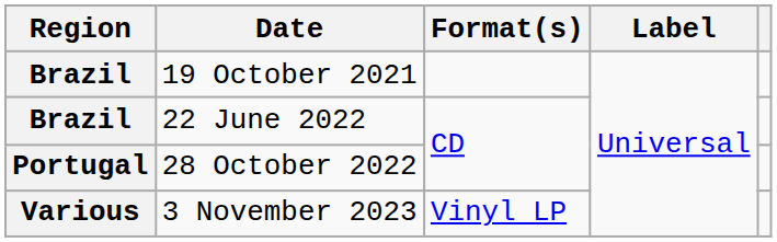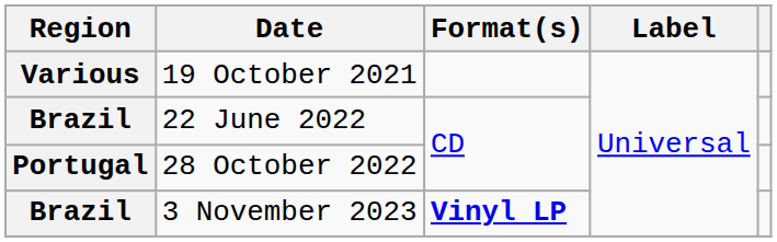 <table class="wikitable plainrowheaders">
 <tr>
 <th scope="col">Region</th>
 <th scope="col">Date</th>
 <th scope="col">Format(s)</th>
 <th scope="col">Label</th>
 <th scope="col"></th>
 </tr>
 <tr>
-<th scope="row">Brazil</th>
+<th scope="row">Various</th>
 <td>19 October 2021</td>
 <td></td>
 <td rowspan="4"><a href='#'>Universal</a></td>
 <td style="text-align:center;"></td>
 </tr>
 <tr>
 <th scope="row">Brazil</th>
 <td>22 June 2022</td>
 <td rowspan="2"><a href='#'>CD</a></td>
 <td style="text-align:center;"></td>
 </tr>
 <tr>
 <th scope="row">Portugal</th>
 <td>28 October 2022</td>
 <td style="text-align:center;"></td>
 </tr>
 <tr>
-<th scope="row">Various</th>
+<th scope="row">Brazil</th>
 <td>3 November 2023</td>
-<td><a href='#'>Vinyl LP</a></td>
+<td><strong><a href='#'>Vinyl LP</a></strong></td>
 <td style="text-align:center;"></td>
 </tr>
 </table>
